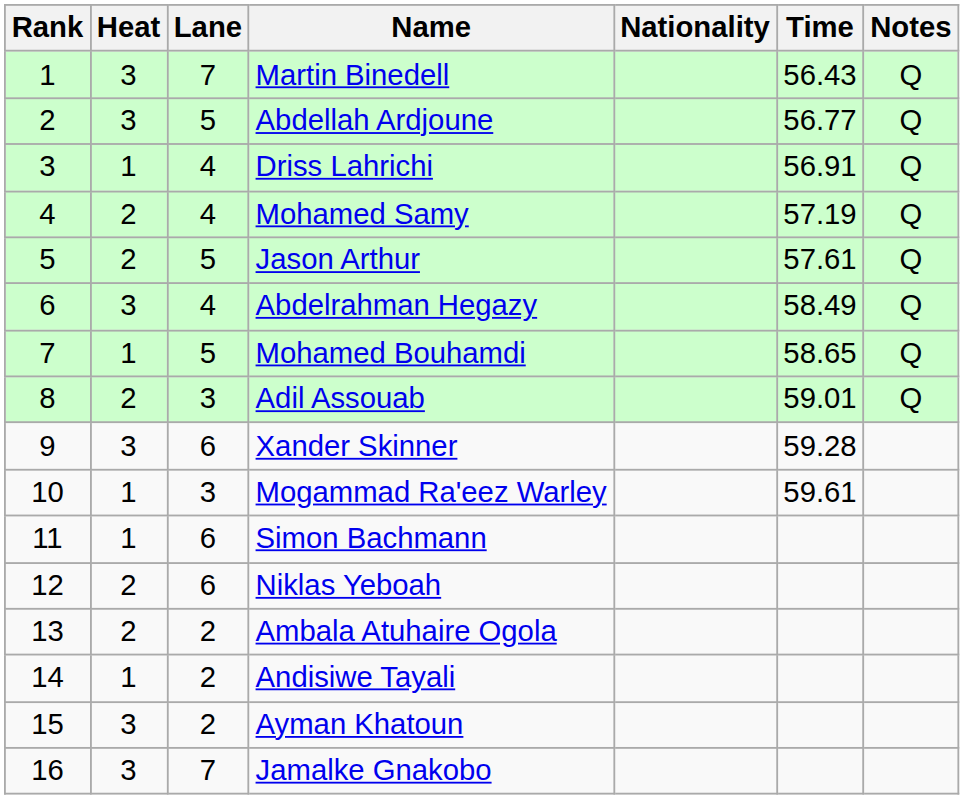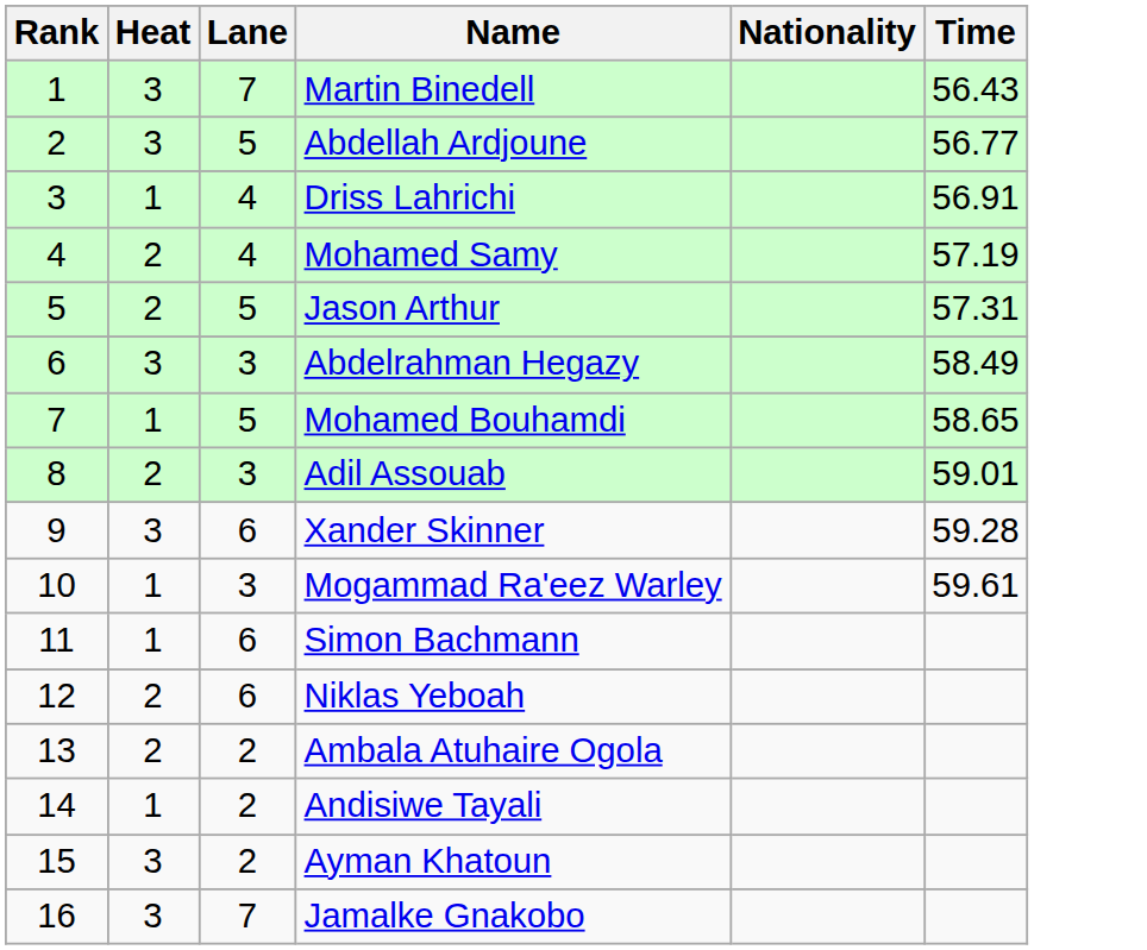 <table class="wikitable sortable" style="text-align:center">
 <tr>
 <th>Rank</th>
 <th>Heat</th>
 <th>Lane</th>
 <th>Name</th>
 <th>Nationality</th>
 <th>Time</th>
-<th>Notes</th>
 </tr>
 <tr bgcolor=ccffcc>
 <td>1</td>
 <td>3</td>
 <td>7</td>
 <td align=left><a href='#'>Martin Binedell</a></td>
 <td align=left></td>
 <td>56.43</td>
-<td>Q</td>
 </tr>
 <tr bgcolor=ccffcc>
 <td>2</td>
 <td>3</td>
 <td>5</td>
 <td align=left><a href='#'>Abdellah Ardjoune</a></td>
 <td align=left></td>
 <td>56.77</td>
-<td>Q</td>
 </tr>
 <tr bgcolor=ccffcc>
 <td>3</td>
 <td>1</td>
 <td>4</td>
 <td align=left><a href='#'>Driss Lahrichi</a></td>
 <td align=left></td>
 <td>56.91</td>
-<td>Q</td>
 </tr>
 <tr bgcolor=ccffcc>
 <td>4</td>
 <td>2</td>
 <td>4</td>
 <td align=left><a href='#'>Mohamed Samy</a></td>
 <td align=left></td>
 <td>57.19</td>
-<td>Q</td>
 </tr>
 <tr bgcolor=ccffcc>
 <td>5</td>
 <td>2</td>
 <td>5</td>
 <td align=left><a href='#'>Jason Arthur</a></td>
 <td align=left></td>
-<td>57.61</td>
-<td>Q</td>
+<td>57.31</td>
 </tr>
 <tr bgcolor=ccffcc>
 <td>6</td>
 <td>3</td>
-<td>4</td>
+<td>3</td>
 <td align=left><a href='#'>Abdelrahman Hegazy</a></td>
 <td align=left></td>
 <td>58.49</td>
-<td>Q</td>
 </tr>
 <tr bgcolor=ccffcc>
 <td>7</td>
 <td>1</td>
 <td>5</td>
 <td align=left><a href='#'>Mohamed Bouhamdi</a></td>
 <td align=left></td>
 <td>58.65</td>
-<td>Q</td>
 </tr>
 <tr bgcolor=ccffcc>
 <td>8</td>
 <td>2</td>
 <td>3</td>
 <td align=left><a href='#'>Adil Assouab</a></td>
 <td align=left></td>
 <td>59.01</td>
-<td>Q</td>
 </tr>
 <tr>
 <td>9</td>
 <td>3</td>
 <td>6</td>
 <td align=left><a href='#'>Xander Skinner</a></td>
 <td align=left></td>
 <td>59.28</td>
-<td></td>
 </tr>
 <tr>
 <td>10</td>
 <td>1</td>
 <td>3</td>
 <td align=left><a href='#'>Mogammad Ra'eez Warley</a></td>
 <td align=left></td>
 <td>59.61</td>
-<td></td>
 </tr>
 <tr>
 <td>11</td>
 <td>1</td>
 <td>6</td>
 <td align=left><a href='#'>Simon Bachmann</a></td>
 <td align=left></td>
-<td></td>
 <td></td>
 </tr>
 <tr>
 <td>12</td>
 <td>2</td>
 <td>6</td>
 <td align=left><a href='#'>Niklas Yeboah</a></td>
 <td align=left></td>
 <td></td>
-<td></td>
 </tr>
 <tr>
 <td>13</td>
 <td>2</td>
 <td>2</td>
 <td align=left><a href='#'>Ambala Atuhaire Ogola</a></td>
 <td align=left></td>
-<td></td>
 <td></td>
 </tr>
 <tr>
 <td>14</td>
 <td>1</td>
 <td>2</td>
 <td align=left><a href='#'>Andisiwe Tayali</a></td>
 <td align=left></td>
 <td></td>
-<td></td>
 </tr>
 <tr>
 <td>15</td>
 <td>3</td>
 <td>2</td>
 <td align=left><a href='#'>Ayman Khatoun</a></td>
 <td align=left></td>
-<td></td>
 <td></td>
 </tr>
 <tr>
 <td>16</td>
 <td>3</td>
 <td>7</td>
 <td align=left><a href='#'>Jamalke Gnakobo</a></td>
 <td align=left></td>
 <td></td>
-<td></td>
 </tr>
 </table>
